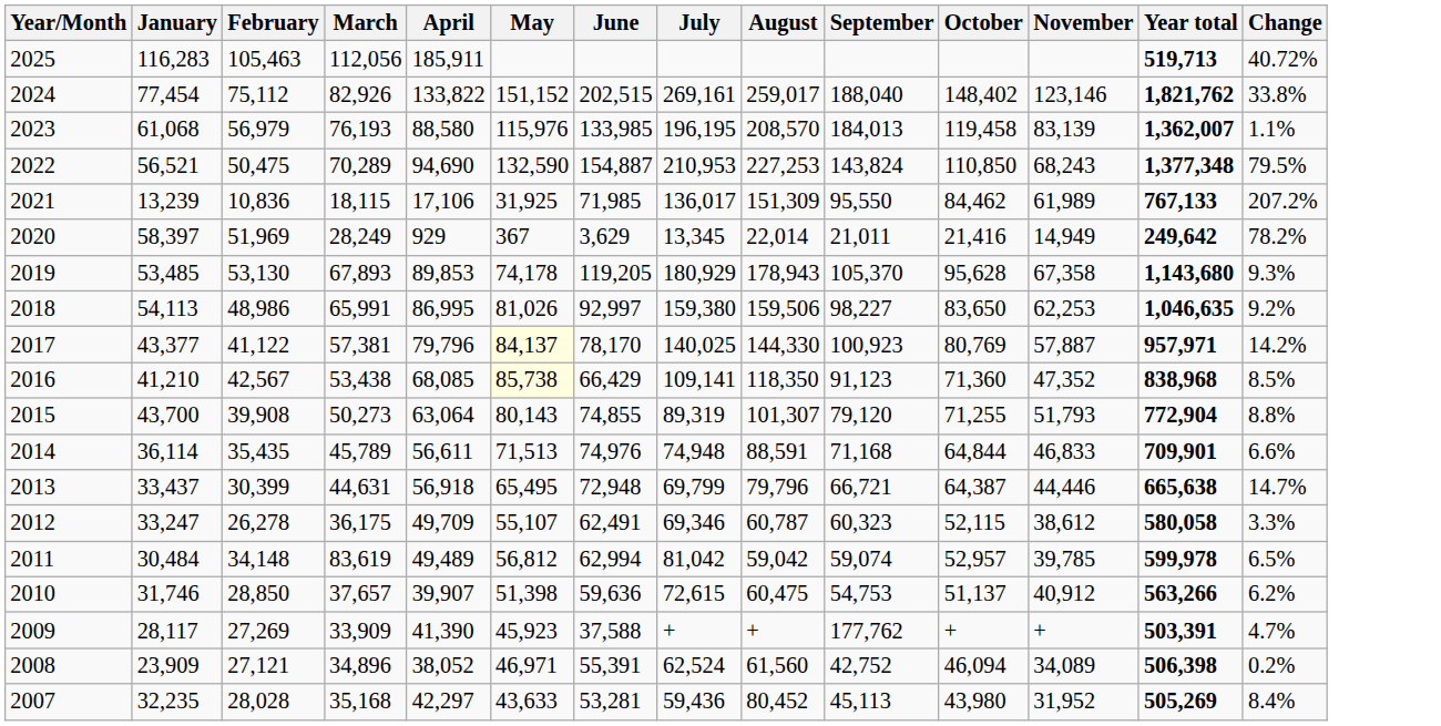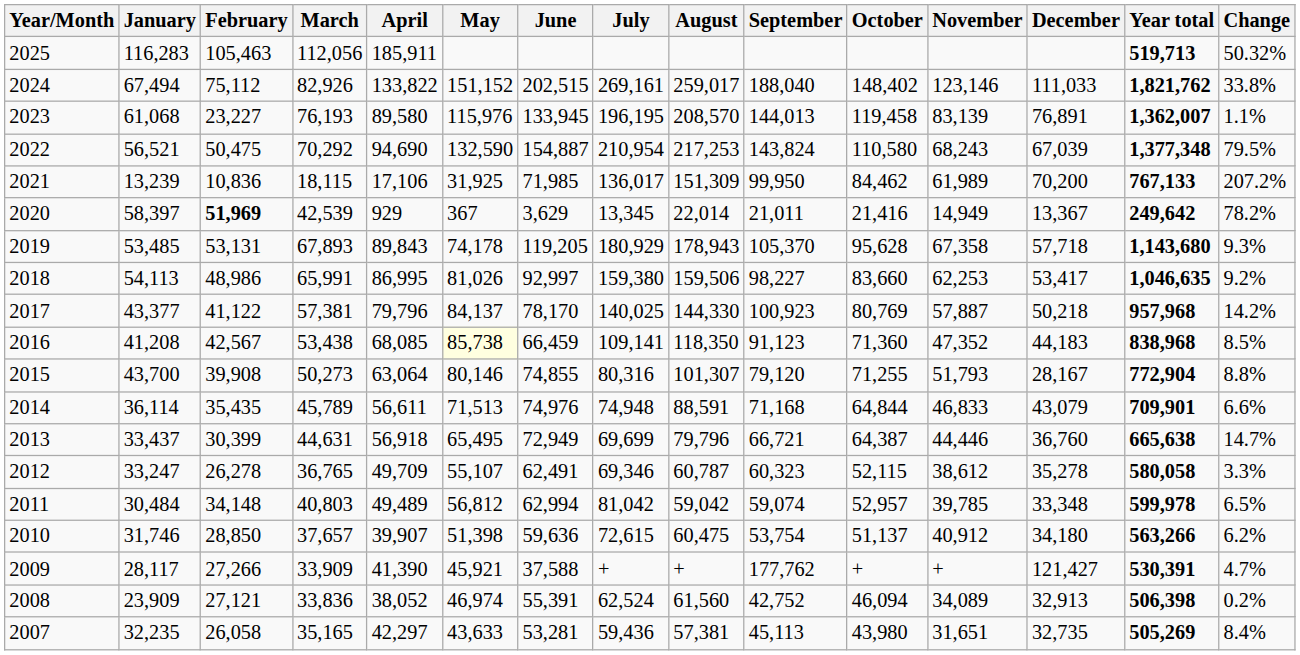 <table class="wikitable">
 <tr>
 <th><strong>Year/Month</strong></th>
 <th>January</th>
 <th>February</th>
 <th>March</th>
 <th>April</th>
 <th>May</th>
 <th>June</th>
 <th>July</th>
 <th>August</th>
 <th>September</th>
 <th>October</th>
 <th>November</th>
+<th>December</th>
 <th>Year total</th>
 <th>Change</th>
 </tr>
 <tr>
 <td>2025</td>
 <td>116,283</td>
 <td>105,463</td>
 <td>112,056</td>
 <td>185,911</td>
 <td></td>
 <td></td>
 <td></td>
 <td></td>
 <td></td>
 <td></td>
 <td></td>
+<td></td>
 <td><strong>519,713</strong></td>
-<td>40.72%</td>
+<td>50.32%</td>
 </tr>
 <tr>
 <td>2024</td>
-<td>77,454</td>
+<td>67,494</td>
 <td>75,112</td>
 <td>82,926</td>
 <td>133,822</td>
 <td>151,152</td>
 <td>202,515</td>
 <td>269,161</td>
 <td>259,017</td>
 <td>188,040</td>
 <td>148,402</td>
 <td>123,146</td>
+<td>111,033</td>
 <td><strong>1,821,762</strong></td>
 <td>33.8%</td>
 </tr>
 <tr>
 <td>2023</td>
 <td>61,068</td>
-<td>56,979</td>
+<td>23,227</td>
 <td>76,193</td>
-<td>88,580</td>
+<td>89,580</td>
 <td>115,976</td>
-<td>133,985</td>
+<td>133,945</td>
 <td>196,195</td>
 <td>208,570</td>
-<td>184,013</td>
+<td>144,013</td>
 <td>119,458</td>
 <td>83,139</td>
+<td>76,891</td>
 <td><strong>1,362,007</strong></td>
 <td>1.1%</td>
 </tr>
 <tr>
 <td>2022</td>
 <td>56,521</td>
 <td>50,475</td>
-<td>70,289</td>
+<td>70,292</td>
 <td>94,690</td>
 <td>132,590</td>
 <td>154,887</td>
-<td>210,953</td>
-<td>227,253</td>
+<td>210,954</td>
+<td>217,253</td>
 <td>143,824</td>
-<td>110,850</td>
+<td>110,580</td>
 <td>68,243</td>
+<td>67,039</td>
 <td><strong>1,377,348</strong></td>
 <td>79.5%</td>
 </tr>
 <tr>
 <td>2021</td>
 <td>13,239</td>
 <td>10,836</td>
 <td>18,115</td>
 <td>17,106</td>
 <td>31,925</td>
 <td>71,985</td>
 <td>136,017</td>
 <td>151,309</td>
-<td>95,550</td>
+<td>99,950</td>
 <td>84,462</td>
 <td>61,989</td>
+<td>70,200</td>
 <td><strong>767,133</strong></td>
 <td>207.2%</td>
 </tr>
 <tr>
 <td>2020</td>
 <td>58,397</td>
-<td>51,969</td>
-<td>28,249</td>
+<td><strong>51,969</strong></td>
+<td>42,539</td>
 <td>929</td>
 <td>367</td>
 <td>3,629</td>
 <td>13,345</td>
 <td>22,014</td>
 <td>21,011</td>
 <td>21,416</td>
 <td>14,949</td>
+<td>13,367</td>
 <td><strong>249,642</strong></td>
 <td>78.2%</td>
 </tr>
 <tr>
 <td>2019</td>
 <td>53,485</td>
-<td>53,130</td>
+<td>53,131</td>
 <td>67,893</td>
-<td>89,853</td>
+<td>89,843</td>
 <td>74,178</td>
 <td>119,205</td>
 <td>180,929</td>
 <td>178,943</td>
 <td>105,370</td>
 <td>95,628</td>
 <td>67,358</td>
+<td>57,718</td>
 <td><strong>1,143,680</strong></td>
 <td>9.3%</td>
 </tr>
 <tr>
 <td>2018</td>
 <td>54,113</td>
 <td>48,986</td>
 <td>65,991</td>
 <td>86,995</td>
 <td>81,026</td>
 <td>92,997</td>
 <td>159,380</td>
 <td>159,506</td>
 <td>98,227</td>
-<td>83,650</td>
+<td>83,660</td>
 <td>62,253</td>
+<td>53,417</td>
 <td><strong>1,046,635</strong></td>
 <td>9.2%</td>
 </tr>
 <tr>
 <td>2017</td>
 <td>43,377</td>
 <td>41,122</td>
 <td>57,381</td>
 <td>79,796</td>
-<td style="background: lightyellow;">84,137</td>
+<td>84,137</td>
 <td>78,170</td>
 <td>140,025</td>
 <td>144,330</td>
 <td>100,923</td>
 <td>80,769</td>
 <td>57,887</td>
-<td><strong>957,971</strong></td>
+<td>50,218</td>
+<td><strong>957,968</strong></td>
 <td>14.2%</td>
 </tr>
 <tr>
 <td>2016</td>
-<td>41,210</td>
+<td>41,208</td>
 <td>42,567</td>
 <td>53,438</td>
 <td>68,085</td>
 <td style="background: lightyellow;">85,738</td>
-<td>66,429</td>
+<td>66,459</td>
 <td>109,141</td>
 <td>118,350</td>
 <td>91,123</td>
 <td>71,360</td>
 <td>47,352</td>
+<td>44,183</td>
 <td><strong>838,968</strong></td>
 <td>8.5%</td>
 </tr>
 <tr>
 <td>2015</td>
 <td>43,700</td>
 <td>39,908</td>
 <td>50,273</td>
 <td>63,064</td>
-<td>80,143</td>
+<td>80,146</td>
 <td>74,855</td>
-<td>89,319</td>
+<td>80,316</td>
 <td>101,307</td>
 <td>79,120</td>
 <td>71,255</td>
 <td>51,793</td>
+<td>28,167</td>
 <td><strong>772,904</strong></td>
 <td>8.8%</td>
 </tr>
 <tr>
 <td>2014</td>
 <td>36,114</td>
 <td>35,435</td>
 <td>45,789</td>
 <td>56,611</td>
 <td>71,513</td>
 <td>74,976</td>
 <td>74,948</td>
 <td>88,591</td>
 <td>71,168</td>
 <td>64,844</td>
 <td>46,833</td>
+<td>43,079</td>
 <td><strong>709,901</strong></td>
 <td>6.6%</td>
 </tr>
 <tr>
 <td>2013</td>
 <td>33,437</td>
 <td>30,399</td>
 <td>44,631</td>
 <td>56,918</td>
 <td>65,495</td>
-<td>72,948</td>
-<td>69,799</td>
+<td>72,949</td>
+<td>69,699</td>
 <td>79,796</td>
 <td>66,721</td>
 <td>64,387</td>
 <td>44,446</td>
+<td>36,760</td>
 <td><strong>665,638</strong></td>
 <td>14.7%</td>
 </tr>
 <tr>
 <td>2012</td>
 <td>33,247</td>
 <td>26,278</td>
-<td>36,175</td>
+<td>36,765</td>
 <td>49,709</td>
 <td>55,107</td>
 <td>62,491</td>
 <td>69,346</td>
 <td>60,787</td>
 <td>60,323</td>
 <td>52,115</td>
 <td>38,612</td>
+<td>35,278</td>
 <td><strong>580,058</strong></td>
 <td>3.3%</td>
 </tr>
 <tr>
 <td>2011</td>
 <td>30,484</td>
 <td>34,148</td>
-<td>83,619</td>
+<td>40,803</td>
 <td>49,489</td>
 <td>56,812</td>
 <td>62,994</td>
 <td>81,042</td>
 <td>59,042</td>
 <td>59,074</td>
 <td>52,957</td>
 <td>39,785</td>
+<td>33,348</td>
 <td><strong>599,978</strong></td>
 <td>6.5%</td>
 </tr>
 <tr>
 <td>2010</td>
 <td>31,746</td>
 <td>28,850</td>
 <td>37,657</td>
 <td>39,907</td>
 <td>51,398</td>
 <td>59,636</td>
 <td>72,615</td>
 <td>60,475</td>
-<td>54,753</td>
+<td>53,754</td>
 <td>51,137</td>
 <td>40,912</td>
+<td>34,180</td>
 <td><strong>563,266</strong></td>
 <td>6.2%</td>
 </tr>
 <tr>
 <td>2009</td>
 <td>28,117</td>
-<td>27,269</td>
+<td>27,266</td>
 <td>33,909</td>
 <td>41,390</td>
-<td>45,923</td>
+<td>45,921</td>
 <td>37,588</td>
 <td>+</td>
 <td>+</td>
 <td>177,762</td>
 <td>+</td>
 <td>+</td>
-<td><strong>503,391</strong></td>
+<td>121,427</td>
+<td><strong>530,391</strong></td>
 <td>4.7%</td>
 </tr>
 <tr>
 <td>2008</td>
 <td>23,909</td>
 <td>27,121</td>
-<td>34,896</td>
+<td>33,836</td>
 <td>38,052</td>
-<td>46,971</td>
+<td>46,974</td>
 <td>55,391</td>
 <td>62,524</td>
 <td>61,560</td>
 <td>42,752</td>
 <td>46,094</td>
 <td>34,089</td>
+<td>32,913</td>
 <td><strong>506,398</strong></td>
 <td>0.2%</td>
 </tr>
 <tr>
 <td>2007</td>
 <td>32,235</td>
-<td>28,028</td>
-<td>35,168</td>
+<td>26,058</td>
+<td>35,165</td>
 <td>42,297</td>
 <td>43,633</td>
 <td>53,281</td>
 <td>59,436</td>
-<td>80,452</td>
+<td>57,381</td>
 <td>45,113</td>
 <td>43,980</td>
-<td>31,952</td>
+<td>31,651</td>
+<td>32,735</td>
 <td><strong>505,269</strong></td>
 <td>8.4%</td>
 </tr>
 </table>
